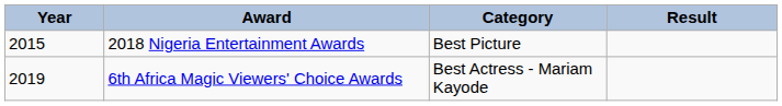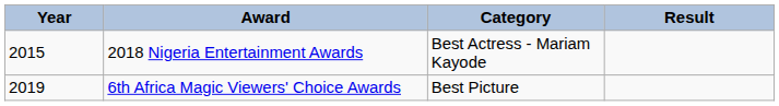 <table class="wikitable" width="60%">
 <tr>
 <th style="width:10pt; background:LightSteelBlue;">Year</th>
 <th style="width:100pt; background:LightSteelBlue;">Award</th>
 <th style="width:40pt; background:LightSteelBlue;">Category</th>
 <th style="width:50pt; background:LightSteelBlue;">Result</th>
 </tr>
 <tr>
 <td rowspan="1">2015</td>
 <td rowspan="1">2018 <a href='#'>Nigeria Entertainment Awards</a></td>
-<td>Best Picture</td>
+<td>Best Actress - Mariam Kayode</td>
 <td></td>
 </tr>
 <tr>
 <td rowspan="1">2019</td>
 <td rowspan="1"><a href='#'>6th Africa Magic Viewers' Choice Awards</a></td>
-<td>Best Actress - Mariam Kayode</td>
+<td>Best Picture</td>
 <td></td>
 </tr>
 </table>
